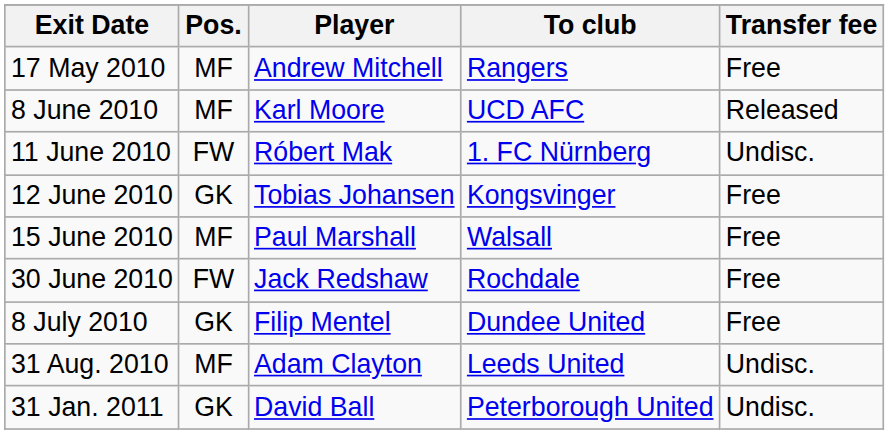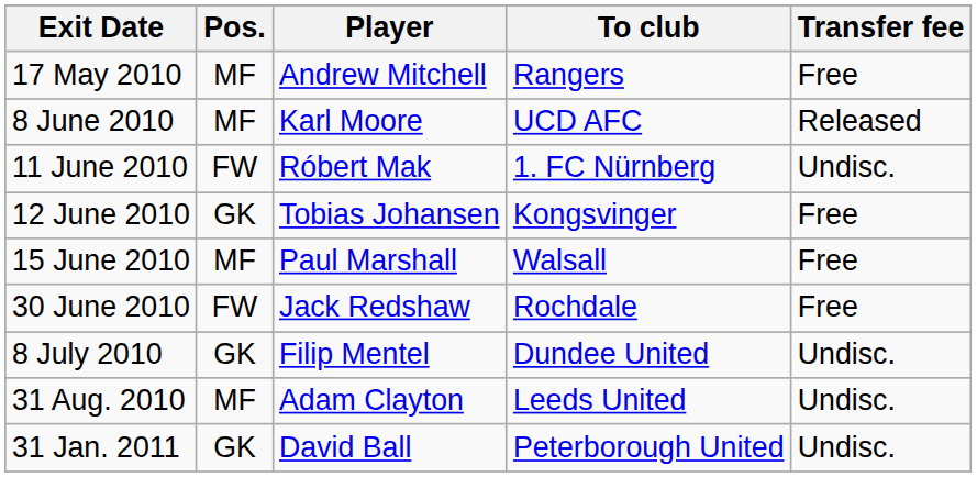 <table class="wikitable">
 <tr>
 </tr>
 <tr>
 <th>Exit Date</th>
 <th>Pos.</th>
 <th>Player</th>
 <th>To club</th>
 <th>Transfer fee</th>
 </tr>
 <tr>
 <td>17 May 2010</td>
 <td align="center">MF</td>
 <td> <a href='#'>Andrew Mitchell</a></td>
 <td> <a href='#'>Rangers</a></td>
 <td>Free</td>
 </tr>
 <tr>
 <td>8 June 2010</td>
 <td align="center">MF</td>
 <td> <a href='#'>Karl Moore</a></td>
 <td> <a href='#'>UCD AFC</a></td>
 <td>Released</td>
 </tr>
 <tr>
 <td>11 June 2010</td>
 <td align="center">FW</td>
 <td> <a href='#'>Róbert Mak</a></td>
 <td> <a href='#'>1. FC Nürnberg</a></td>
 <td>Undisc.</td>
 </tr>
 <tr>
 <td>12 June 2010</td>
 <td align="center">GK</td>
 <td> <a href='#'>Tobias Johansen</a></td>
 <td> <a href='#'>Kongsvinger</a></td>
 <td>Free</td>
 </tr>
 <tr>
 <td>15 June 2010</td>
 <td align="center">MF</td>
 <td> <a href='#'>Paul Marshall</a></td>
 <td> <a href='#'>Walsall</a></td>
 <td>Free</td>
 </tr>
 <tr>
 <td>30 June 2010</td>
 <td align="center">FW</td>
 <td> <a href='#'>Jack Redshaw</a></td>
 <td> <a href='#'>Rochdale</a></td>
 <td>Free</td>
 </tr>
 <tr>
 <td>8 July 2010</td>
 <td align="center">GK</td>
 <td> <a href='#'>Filip Mentel</a></td>
 <td> <a href='#'>Dundee United</a></td>
-<td>Free</td>
+<td>Undisc.</td>
 </tr>
 <tr>
 <td>31 Aug. 2010</td>
 <td align="center">MF</td>
 <td> <a href='#'>Adam Clayton</a></td>
 <td> <a href='#'>Leeds United</a></td>
 <td>Undisc.</td>
 </tr>
 <tr>
 <td>31 Jan. 2011</td>
 <td align="center">GK</td>
 <td> <a href='#'>David Ball</a></td>
 <td> <a href='#'>Peterborough United</a></td>
 <td>Undisc.</td>
 </tr>
 </table>
